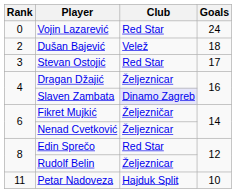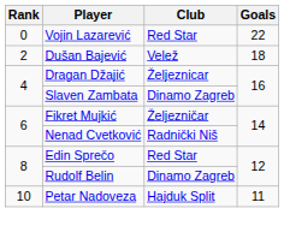 <table class="wikitable" style="text-align:center">
 <tr>
 <th>Rank</th>
 <th>Player</th>
 <th>Club</th>
 <th>Goals</th>
 </tr>
 <tr>
 <td rowspan="1">0</td>
 <td align="left"> <a href='#'>Vojin Lazarević</a></td>
 <td align="left"><a href='#'>Red Star</a></td>
-<td>24</td>
+<td>22</td>
 </tr>
 <tr>
 <td rowspan="1">2</td>
 <td align="left"> <a href='#'>Dušan Bajević</a></td>
 <td align="left"><a href='#'>Velež</a></td>
 <td>18</td>
-</tr>
-<tr>
-<td rowspan="1">3</td>
-<td align="left"> <a href='#'>Stevan Ostojić</a></td>
-<td align="left"><a href='#'>Red Star</a></td>
-<td>17</td>
 </tr>
 <tr>
 <td rowspan="2">4</td>
 <td align="left"> <a href='#'>Dragan Džajić</a></td>
 <td align="left"><a href='#'>Željeznicar</a></td>
 <td rowspan="2">16</td>
 </tr>
 <tr>
 <td align="left"> <a href='#'>Slaven Zambata</a></td>
-<td align="left" style="background: lavender;"><a href='#'>Dinamo Zagreb</a></td>
+<td align="left"><a href='#'>Dinamo Zagreb</a></td>
 </tr>
 <tr>
 <td rowspan="2">6</td>
 <td align="left"> <a href='#'>Fikret Mujkić</a></td>
 <td align="left"><a href='#'>Željezničar</a></td>
 <td rowspan="2">14</td>
 </tr>
 <tr>
 <td align="left"> <a href='#'>Nenad Cvetković</a></td>
-<td align="left"><a href='#'>Željeznicar</a></td>
+<td align="left"><a href='#'>Radnički Niš</a></td>
 </tr>
 <tr>
 <td rowspan="2">8</td>
 <td align="left"> <a href='#'>Edin Sprečo</a></td>
 <td align="left"><a href='#'>Red Star</a></td>
 <td rowspan="2">12</td>
 </tr>
 <tr>
 <td align="left"> <a href='#'>Rudolf Belin</a></td>
-<td align="left"><a href='#'>Željeznicar</a></td>
+<td align="left"><a href='#'>Dinamo Zagreb</a></td>
 </tr>
 <tr>
-<td rowspan="1">11</td>
+<td rowspan="1">10</td>
 <td align="left"> <a href='#'>Petar Nadoveza</a></td>
 <td align="left"><a href='#'>Hajduk Split</a></td>
-<td>10</td>
+<td>11</td>
 </tr>
 </table>
